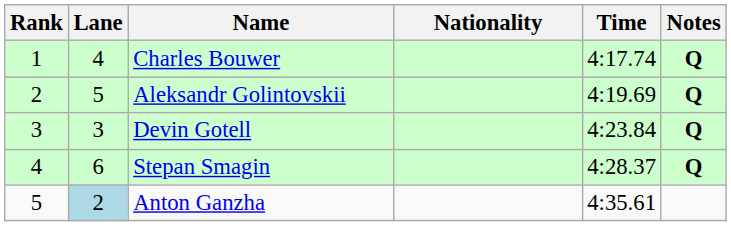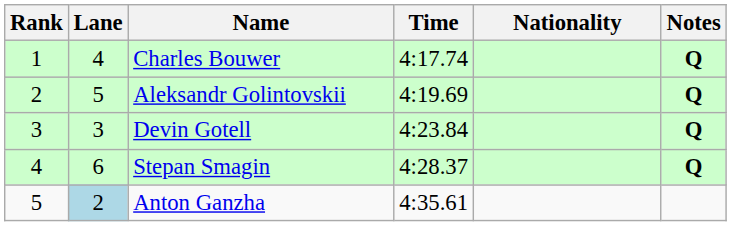 <table class="wikitable sortable" style="text-align:center">
 <tr>
 <th>Rank</th>
 <th>Lane</th>
 <th style="width:180px">Name</th>
+<th>Time</th>
 <th style="width:125px">Nationality</th>
-<th>Time</th>
 <th>Notes</th>
 </tr>
 <tr style="background:#cfc;">
 <td>1</td>
 <td>4</td>
 <td style="text-align:left;"><a href='#'>Charles Bouwer</a></td>
+<td>4:17.74</td>
 <td style="text-align:left;"></td>
-<td>4:17.74</td>
 <td><strong>Q</strong></td>
 </tr>
 <tr style="background:#cfc;">
 <td>2</td>
 <td>5</td>
 <td style="text-align:left;"><a href='#'>Aleksandr Golintovskii</a></td>
+<td>4:19.69</td>
 <td style="text-align:left;"></td>
-<td>4:19.69</td>
 <td><strong>Q</strong></td>
 </tr>
 <tr style="background:#cfc;">
 <td>3</td>
 <td>3</td>
 <td style="text-align:left;"><a href='#'>Devin Gotell</a></td>
+<td>4:23.84</td>
 <td style="text-align:left;"></td>
-<td>4:23.84</td>
 <td><strong>Q</strong></td>
 </tr>
 <tr style="background:#cfc;">
 <td>4</td>
 <td>6</td>
 <td style="text-align:left;"><a href='#'>Stepan Smagin</a></td>
+<td>4:28.37</td>
 <td style="text-align:left;"></td>
-<td>4:28.37</td>
 <td><strong>Q</strong></td>
 </tr>
 <tr>
 <td>5</td>
 <td style="background: lightblue;">2</td>
 <td style="text-align:left;"><a href='#'>Anton Ganzha</a></td>
+<td>4:35.61</td>
 <td style="text-align:left;"></td>
-<td>4:35.61</td>
 <td></td>
 </tr>
 </table>
